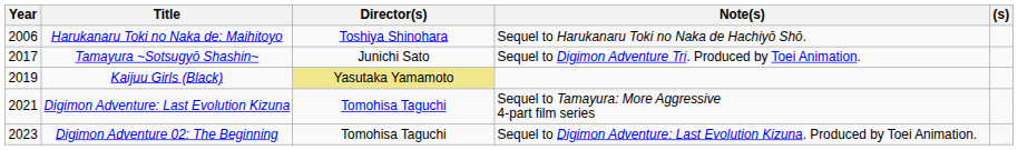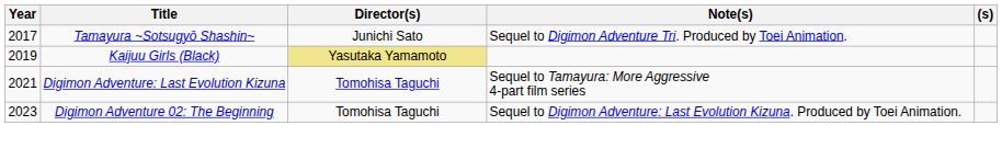 <table class="wikitable sortable" style="text-align:center;">
 <tr>
 <th scope="col">Year</th>
 <th scope="col" width=25%>Title</th>
 <th scope="col" width=20%>Director(s)</th>
 <th scope="col" class="unsortable">Note(s)</th>
 <th scope="col" class="unsortable">(s)</th>
-</tr>
-<tr>
-<td>2006</td>
-<td><em><a href='#'>Harukanaru Toki no Naka de: Maihitoyo</a></em></td>
-<td><a href='#'>Toshiya Shinohara</a></td>
-<td style="text-align:left;">Sequel to <em>Harukanaru Toki no Naka de Hachiyō Shō</em>.</td>
-<td></td>
 </tr>
 <tr>
 <td>2017</td>
 <td><em><a href='#'>Tamayura ~Sotsugyō Shashin~</a></em></td>
 <td>Junichi Sato</td>
 <td style="text-align:left;">Sequel to <em><a href='#'>Digimon Adventure Tri</a></em>. Produced by <a href='#'>Toei Animation</a>.</td>
 <td></td>
 </tr>
 <tr>
 <td>2019</td>
 <td><em><a href='#'>Kaijuu Girls (Black)</a></em></td>
 <td style="background: khaki;">Yasutaka Yamamoto</td>
 <td style="text-align:left;"></td>
 <td></td>
 </tr>
 <tr>
 <td>2021</td>
 <td><em><a href='#'>Digimon Adventure: Last Evolution Kizuna</a></em></td>
 <td><a href='#'>Tomohisa Taguchi</a></td>
 <td style="text-align:left;">Sequel to <em>Tamayura: More Aggressive</em><br>4-part film series</td>
 <td></td>
 </tr>
 <tr>
 <td>2023</td>
 <td><em><a href='#'>Digimon Adventure 02: The Beginning</a></em></td>
 <td>Tomohisa Taguchi</td>
 <td style="text-align:left;">Sequel to <em><a href='#'>Digimon Adventure: Last Evolution Kizuna</a></em>. Produced by Toei Animation.</td>
 <td></td>
 </tr>
 </table>
